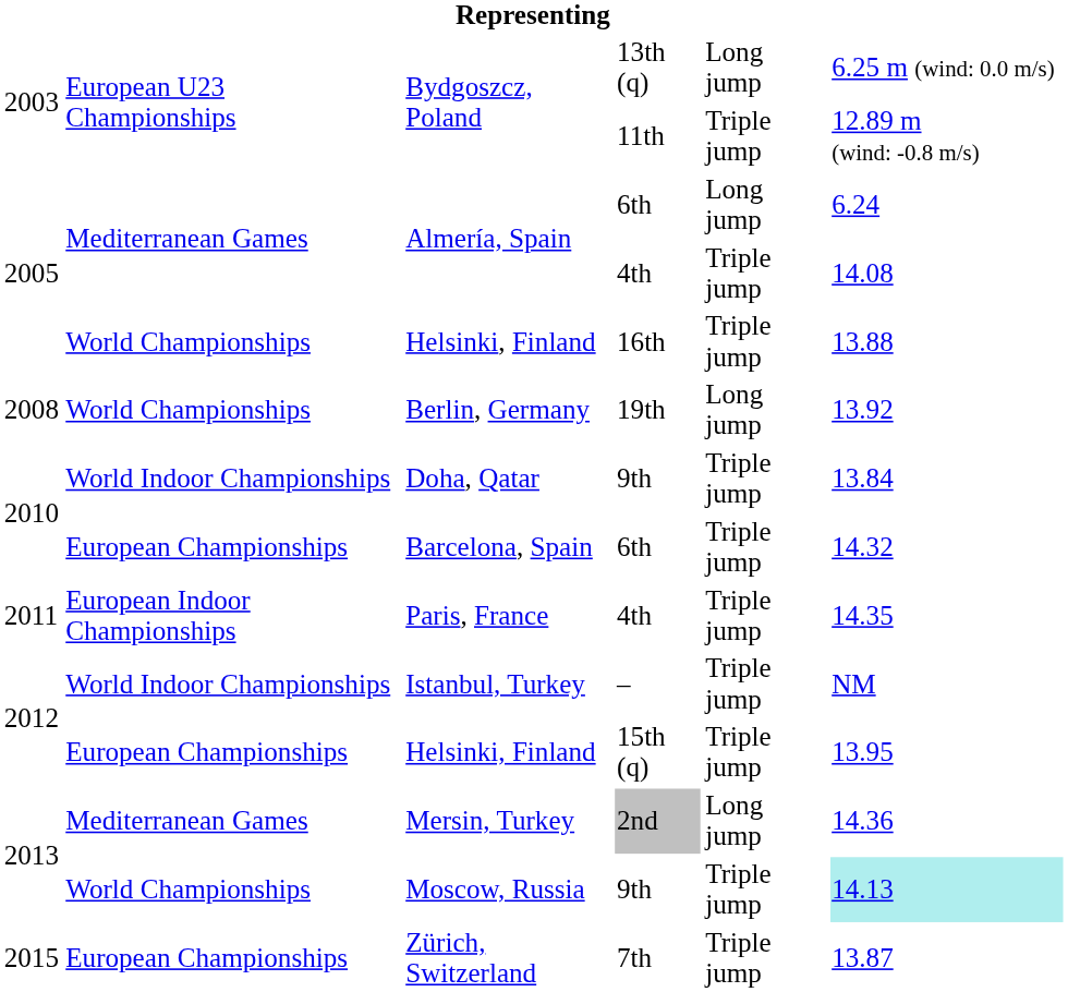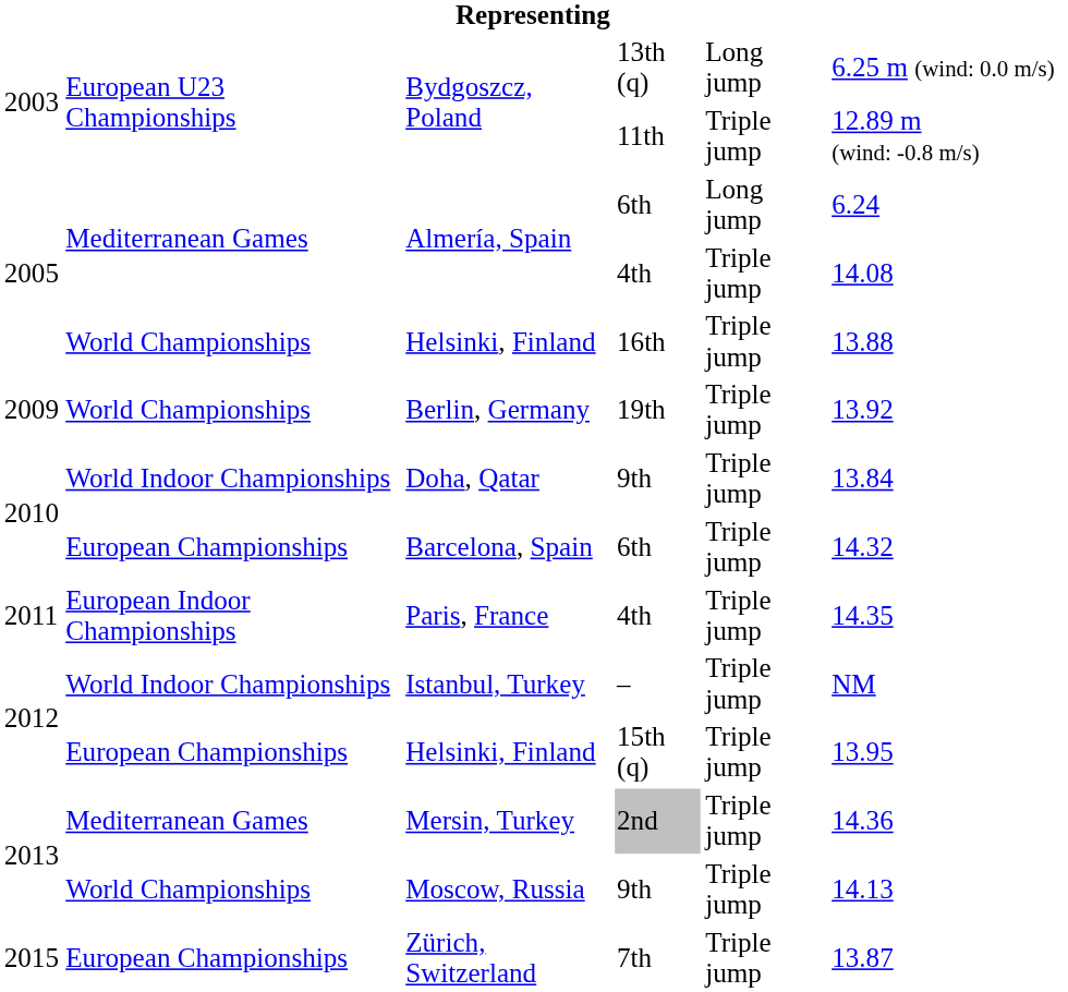 <table>
 <tr>
 <th colspan="6">Representing </th>
 </tr>
 <tr>
 <td rowspan=2>2003</td>
 <td rowspan=2><a href='#'>European U23 Championships</a></td>
 <td rowspan=2><a href='#'>Bydgoszcz, Poland</a></td>
 <td>13th (q)</td>
 <td>Long jump</td>
 <td><a href='#'>6.25 m</a> <small>(wind: 0.0 m/s)</small></td>
 </tr>
 <tr>
 <td>11th</td>
 <td>Triple jump</td>
 <td><a href='#'>12.89 m</a> <small>(wind: -0.8 m/s)</small></td>
 </tr>
 <tr>
 <td rowspan=3>2005</td>
 <td rowspan=2><a href='#'>Mediterranean Games</a></td>
 <td rowspan=2><a href='#'>Almería, Spain</a></td>
 <td>6th</td>
 <td>Long jump</td>
 <td><a href='#'>6.24</a></td>
 </tr>
 <tr>
 <td>4th</td>
 <td>Triple jump</td>
 <td><a href='#'>14.08</a></td>
 </tr>
 <tr>
 <td><a href='#'>World Championships</a></td>
 <td><a href='#'>Helsinki</a>, <a href='#'>Finland</a></td>
 <td>16th</td>
 <td>Triple jump</td>
 <td><a href='#'>13.88</a></td>
 </tr>
 <tr>
-<td>2008</td>
+<td>2009</td>
 <td><a href='#'>World Championships</a></td>
 <td><a href='#'>Berlin</a>, <a href='#'>Germany</a></td>
 <td>19th</td>
-<td>Long jump</td>
+<td>Triple jump</td>
 <td><a href='#'>13.92</a></td>
 </tr>
 <tr>
 <td rowspan=2>2010</td>
 <td><a href='#'>World Indoor Championships</a></td>
 <td><a href='#'>Doha</a>, <a href='#'>Qatar</a></td>
 <td>9th</td>
 <td>Triple jump</td>
 <td><a href='#'>13.84</a></td>
 </tr>
 <tr>
 <td><a href='#'>European Championships</a></td>
 <td><a href='#'>Barcelona</a>, <a href='#'>Spain</a></td>
 <td>6th</td>
 <td>Triple jump</td>
 <td><a href='#'>14.32</a></td>
 </tr>
 <tr>
 <td>2011</td>
 <td><a href='#'>European Indoor Championships</a></td>
 <td><a href='#'>Paris</a>, <a href='#'>France</a></td>
 <td>4th</td>
 <td>Triple jump</td>
 <td><a href='#'>14.35</a></td>
 </tr>
 <tr>
 <td rowspan=2>2012</td>
 <td><a href='#'>World Indoor Championships</a></td>
 <td><a href='#'>Istanbul, Turkey</a></td>
 <td>–</td>
 <td>Triple jump</td>
 <td><a href='#'>NM</a></td>
 </tr>
 <tr>
 <td><a href='#'>European Championships</a></td>
 <td><a href='#'>Helsinki, Finland</a></td>
 <td>15th (q)</td>
 <td>Triple jump</td>
 <td><a href='#'>13.95</a></td>
 </tr>
 <tr>
 <td rowspan=2>2013</td>
 <td><a href='#'>Mediterranean Games</a></td>
 <td><a href='#'>Mersin, Turkey</a></td>
 <td bgcolor=silver>2nd</td>
-<td>Long jump</td>
+<td>Triple jump</td>
 <td><a href='#'>14.36</a></td>
 </tr>
 <tr>
 <td><a href='#'>World Championships</a></td>
 <td><a href='#'>Moscow, Russia</a></td>
 <td>9th</td>
 <td>Triple jump</td>
-<td style="background: paleturquoise;"><a href='#'>14.13</a></td>
+<td><a href='#'>14.13</a></td>
 </tr>
 <tr>
 <td>2015</td>
 <td><a href='#'>European Championships</a></td>
 <td><a href='#'>Zürich, Switzerland</a></td>
 <td>7th</td>
 <td>Triple jump</td>
 <td><a href='#'>13.87</a></td>
 </tr>
 </table>
